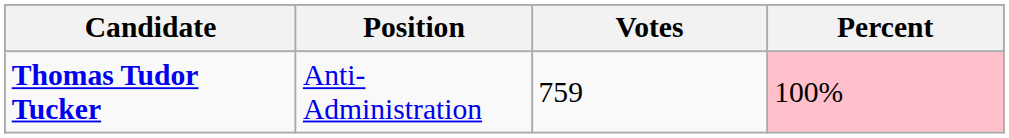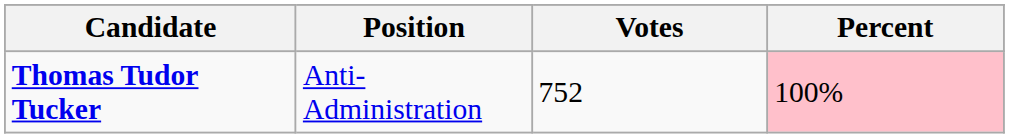 <table class=wikitable>
 <tr>
 <th style="width: 150px">Candidate</th>
 <th style="width: 120px">Position</th>
 <th style="width: 120px">Votes</th>
 <th style="width: 120px">Percent</th>
 </tr>
 <tr>
 <td><strong><a href='#'>Thomas Tudor Tucker</a></strong></td>
 <td><a href='#'>Anti-Administration</a></td>
-<td>759</td>
+<td>752</td>
 <td style="background: pink;">100%</td>
 </tr>
 </table>
